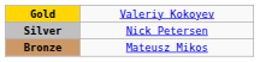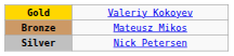 <table class="wikitable" style="text-align:center; " width="35%">
 <tr>
 <td bgcolor="gold"><strong>Gold</strong></td>
 <td><a href='#'>Valeriy Kokoyev</a><br>  <small><em></em></small></td>
 </tr>
 <tr>
+<td bgcolor="CC9966"><strong>Bronze</strong></td>
+<td><a href='#'>Mateusz Mikos</a><br>  <small><em></em></small></td>
+</tr>
+<tr>
 <td bgcolor="silver"><strong>Silver</strong></td>
 <td><a href='#'>Nick Petersen</a><br>  <small><em></em></small></td>
 </tr>
-<tr>
-<td bgcolor="CC9966"><strong>Bronze</strong></td>
-<td><a href='#'>Mateusz Mikos</a><br>  <small><em></em></small></td>
-</tr>
 </table>
